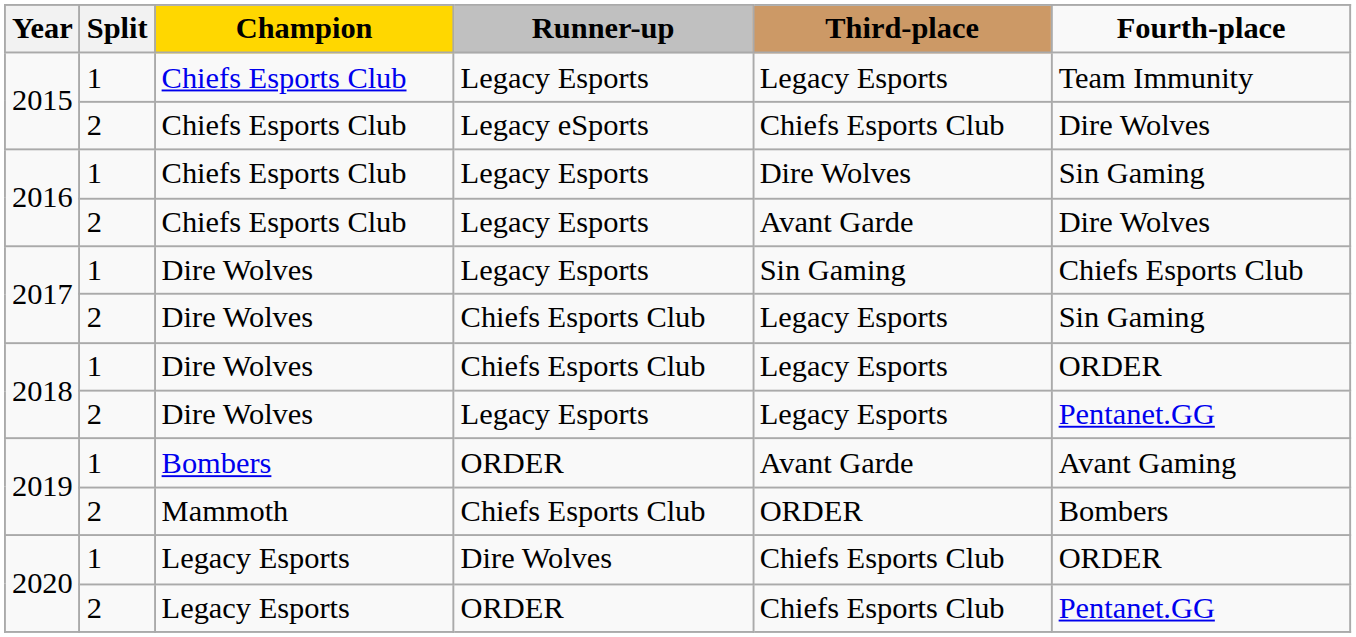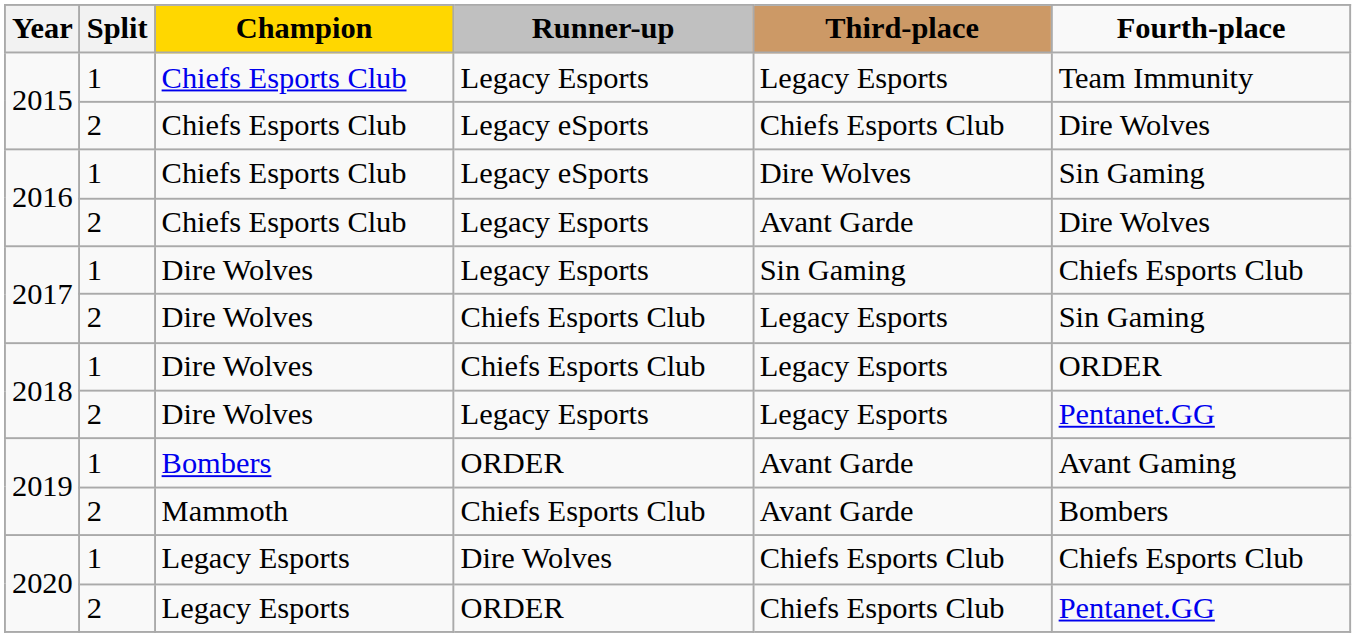 <table class="wikitable">
 <tr>
 <th>Year</th>
 <th>Split</th>
 <th style="background:gold; width:150px">Champion</th>
 <th style="background:silver; width:150px">Runner-up</th>
 <th style="background:#c96; width:150px">Third-place</th>
 <th style="background:#c100; width:150px">Fourth-place</th>
 </tr>
 <tr>
 <td rowspan="2">2015</td>
 <td>1</td>
 <td><a href='#'>Chiefs Esports Club</a></td>
 <td>Legacy Esports</td>
 <td>Legacy Esports</td>
 <td>Team Immunity</td>
 </tr>
 <tr>
 <td>2</td>
 <td>Chiefs Esports Club</td>
 <td>Legacy eSports</td>
 <td>Chiefs Esports Club</td>
 <td>Dire Wolves</td>
 </tr>
 <tr>
 <td rowspan="2">2016</td>
 <td>1</td>
 <td>Chiefs Esports Club</td>
-<td>Legacy Esports</td>
+<td>Legacy eSports</td>
 <td>Dire Wolves</td>
 <td>Sin Gaming</td>
 </tr>
 <tr>
 <td>2</td>
 <td>Chiefs Esports Club</td>
 <td>Legacy Esports</td>
 <td>Avant Garde</td>
 <td>Dire Wolves</td>
 </tr>
 <tr>
 <td rowspan="2">2017</td>
 <td>1</td>
 <td>Dire Wolves</td>
 <td>Legacy Esports</td>
 <td>Sin Gaming</td>
 <td>Chiefs Esports Club</td>
 </tr>
 <tr>
 <td>2</td>
 <td>Dire Wolves</td>
 <td>Chiefs Esports Club</td>
 <td>Legacy Esports</td>
 <td>Sin Gaming</td>
 </tr>
 <tr>
 <td rowspan="2">2018</td>
 <td>1</td>
 <td>Dire Wolves</td>
 <td>Chiefs Esports Club</td>
 <td>Legacy Esports</td>
 <td>ORDER</td>
 </tr>
 <tr>
 <td>2</td>
 <td>Dire Wolves</td>
 <td>Legacy Esports</td>
 <td>Legacy Esports</td>
 <td><a href='#'>Pentanet.GG</a></td>
 </tr>
 <tr>
 <td rowspan="2">2019</td>
 <td>1</td>
 <td><a href='#'>Bombers</a></td>
 <td>ORDER</td>
 <td>Avant Garde</td>
 <td>Avant Gaming</td>
 </tr>
 <tr>
 <td>2</td>
 <td>Mammoth</td>
 <td>Chiefs Esports Club</td>
-<td>ORDER</td>
+<td>Avant Garde</td>
 <td>Bombers</td>
 </tr>
 <tr>
 <td rowspan="2">2020</td>
 <td>1</td>
 <td>Legacy Esports</td>
 <td>Dire Wolves</td>
 <td>Chiefs Esports Club</td>
-<td>ORDER</td>
+<td>Chiefs Esports Club</td>
 </tr>
 <tr>
 <td>2</td>
 <td>Legacy Esports</td>
 <td>ORDER</td>
 <td>Chiefs Esports Club</td>
 <td><a href='#'>Pentanet.GG</a></td>
 </tr>
 </table>
